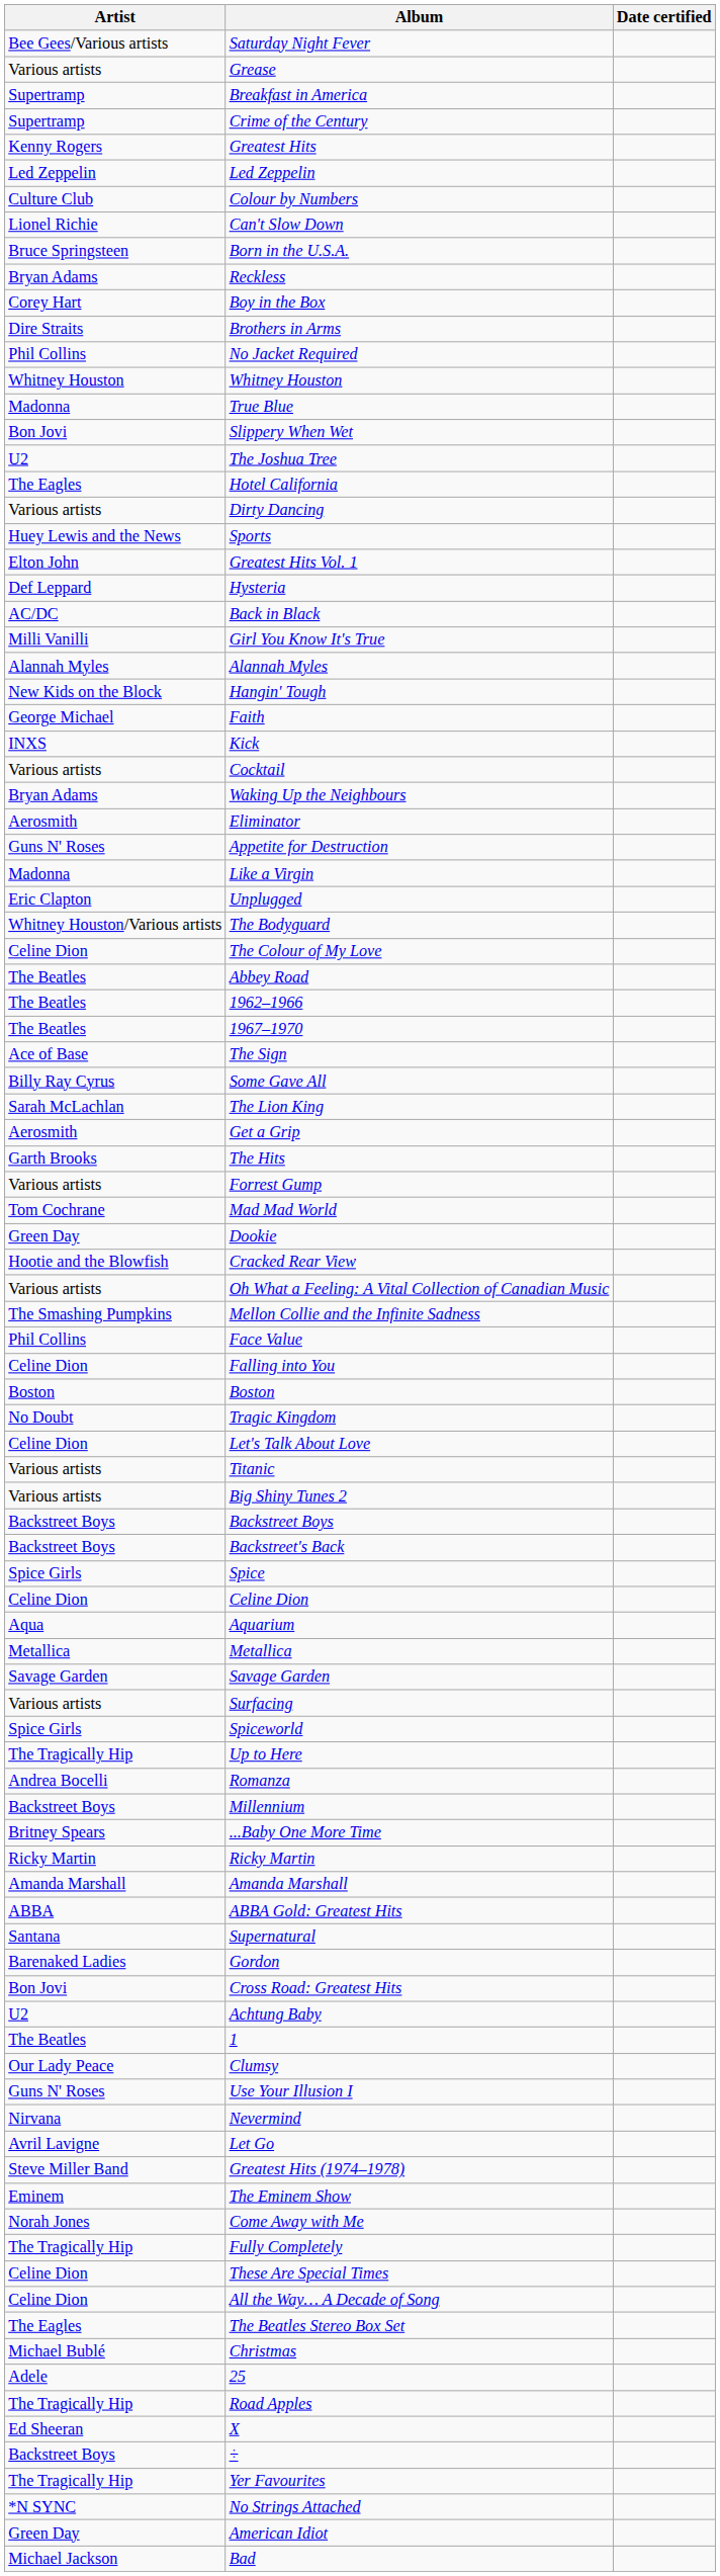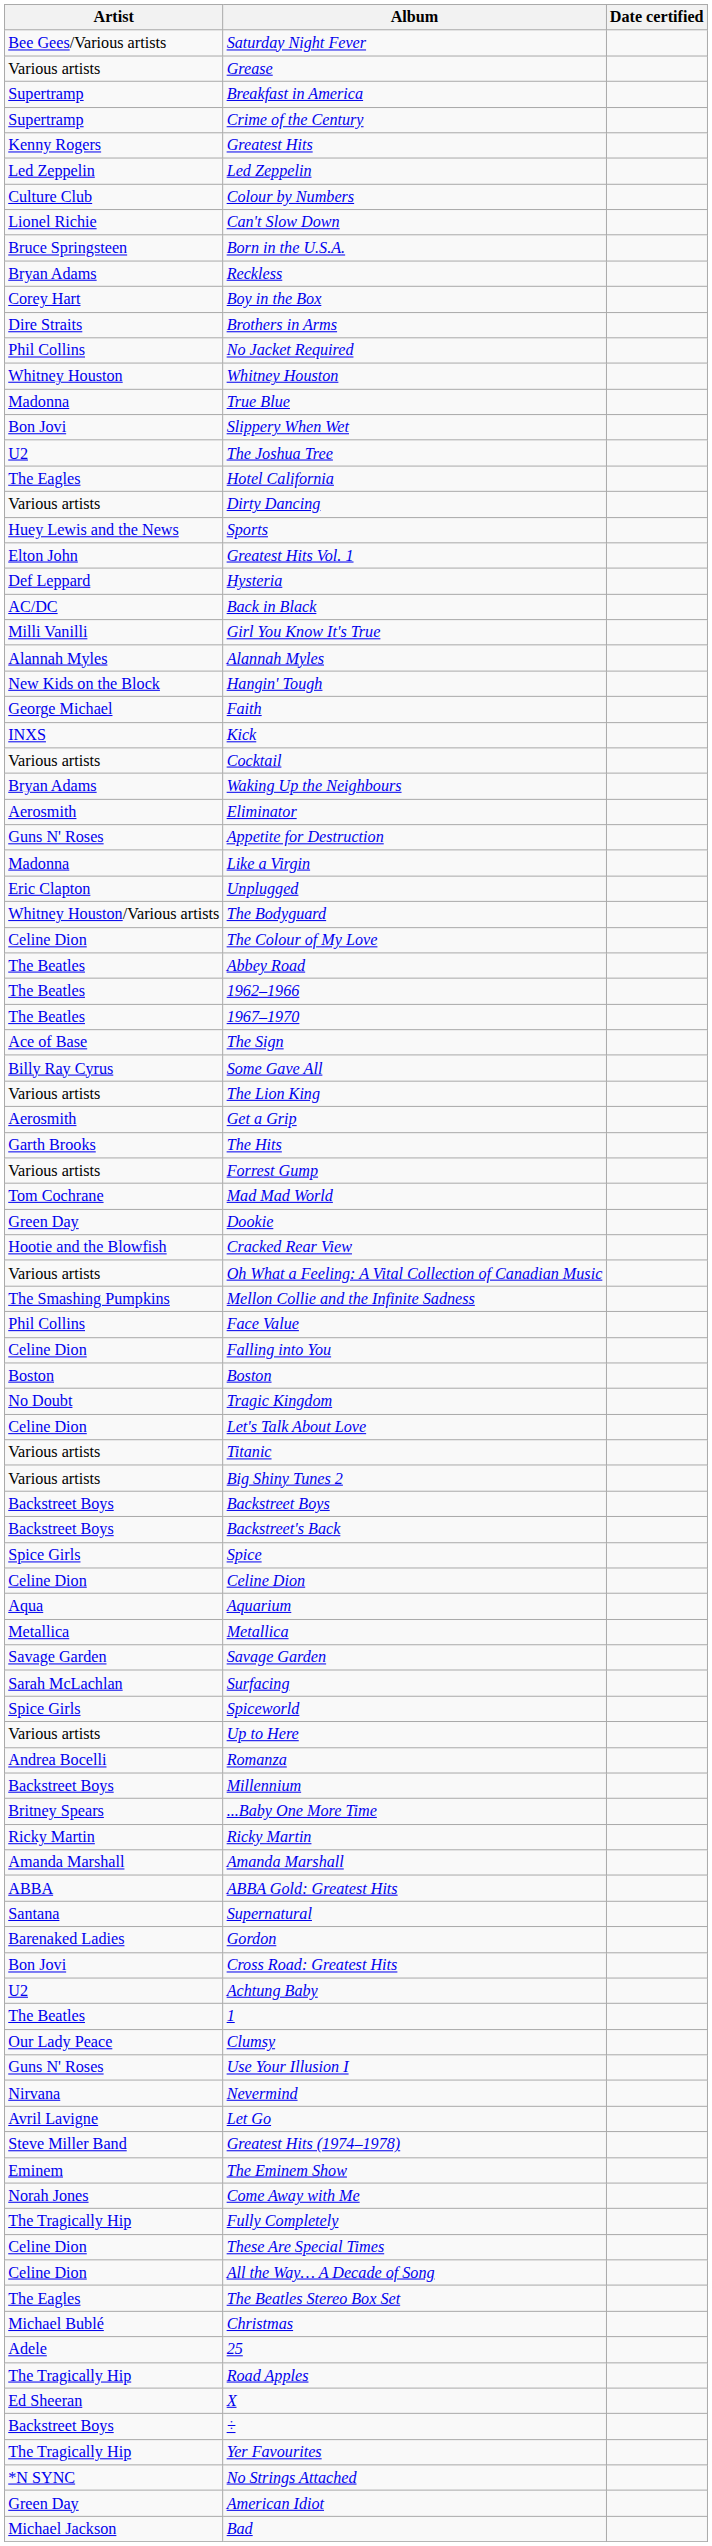 <table class="wikitable sortable">
 <tr>
 <th>Artist</th>
 <th>Album</th>
 <th>Date certified</th>
 </tr>
 <tr>
 <td><a href='#'>Bee Gees</a>/Various artists</td>
 <td><em><a href='#'>Saturday Night Fever</a></em></td>
 <td></td>
 </tr>
 <tr>
 <td>Various artists</td>
 <td><em><a href='#'>Grease</a></em></td>
 <td></td>
 </tr>
 <tr>
 <td><a href='#'>Supertramp</a></td>
 <td><em><a href='#'>Breakfast in America</a></em></td>
 <td></td>
 </tr>
 <tr>
 <td><a href='#'>Supertramp</a></td>
 <td><em><a href='#'>Crime of the Century</a></em></td>
 <td></td>
 </tr>
 <tr>
 <td><a href='#'>Kenny Rogers</a></td>
 <td><em><a href='#'>Greatest Hits</a></em></td>
 <td></td>
 </tr>
 <tr>
 <td><a href='#'>Led Zeppelin</a></td>
 <td><em><a href='#'>Led Zeppelin</a></em></td>
 <td></td>
 </tr>
 <tr>
 <td><a href='#'>Culture Club</a></td>
 <td><em><a href='#'>Colour by Numbers</a></em></td>
 <td></td>
 </tr>
 <tr>
 <td><a href='#'>Lionel Richie</a></td>
 <td><em><a href='#'>Can't Slow Down</a></em></td>
 <td></td>
 </tr>
 <tr>
 <td><a href='#'>Bruce Springsteen</a></td>
 <td><em><a href='#'>Born in the U.S.A.</a></em></td>
 <td></td>
 </tr>
 <tr>
 <td><a href='#'>Bryan Adams</a></td>
 <td><em><a href='#'>Reckless</a></em></td>
 <td></td>
 </tr>
 <tr>
 <td><a href='#'>Corey Hart</a></td>
 <td><em><a href='#'>Boy in the Box</a></em></td>
 <td></td>
 </tr>
 <tr>
 <td><a href='#'>Dire Straits</a></td>
 <td><em><a href='#'>Brothers in Arms</a></em></td>
 <td></td>
 </tr>
 <tr>
 <td><a href='#'>Phil Collins</a></td>
 <td><em><a href='#'>No Jacket Required</a></em></td>
 <td></td>
 </tr>
 <tr>
 <td><a href='#'>Whitney Houston</a></td>
 <td><em><a href='#'>Whitney Houston</a></em></td>
 <td></td>
 </tr>
 <tr>
 <td><a href='#'>Madonna</a></td>
 <td><em><a href='#'>True Blue</a></em></td>
 <td></td>
 </tr>
 <tr>
 <td><a href='#'>Bon Jovi</a></td>
 <td><em><a href='#'>Slippery When Wet</a></em></td>
 <td></td>
 </tr>
 <tr>
 <td><a href='#'>U2</a></td>
 <td><em><a href='#'>The Joshua Tree</a></em></td>
 <td></td>
 </tr>
 <tr>
 <td><a href='#'>The Eagles</a></td>
 <td><em><a href='#'>Hotel California</a></em></td>
 <td></td>
 </tr>
 <tr>
 <td>Various artists</td>
 <td><em><a href='#'>Dirty Dancing</a></em></td>
 <td></td>
 </tr>
 <tr>
 <td><a href='#'>Huey Lewis and the News</a></td>
 <td><em><a href='#'>Sports</a></em></td>
 <td></td>
 </tr>
 <tr>
 <td><a href='#'>Elton John</a></td>
 <td><em><a href='#'>Greatest Hits Vol. 1</a></em></td>
 <td></td>
 </tr>
 <tr>
 <td><a href='#'>Def Leppard</a></td>
 <td><em><a href='#'>Hysteria</a></em></td>
 <td></td>
 </tr>
 <tr>
 <td><a href='#'>AC/DC</a></td>
 <td><em><a href='#'>Back in Black</a></em></td>
 <td></td>
 </tr>
 <tr>
 <td><a href='#'>Milli Vanilli</a></td>
 <td><em><a href='#'>Girl You Know It's True</a></em></td>
 <td></td>
 </tr>
 <tr>
 <td><a href='#'>Alannah Myles</a></td>
 <td><em><a href='#'>Alannah Myles</a></em></td>
 <td></td>
 </tr>
 <tr>
 <td><a href='#'>New Kids on the Block</a></td>
 <td><em><a href='#'>Hangin' Tough</a></em></td>
 <td></td>
 </tr>
 <tr>
 <td><a href='#'>George Michael</a></td>
 <td><em><a href='#'>Faith</a></em></td>
 <td></td>
 </tr>
 <tr>
 <td><a href='#'>INXS</a></td>
 <td><em><a href='#'>Kick</a></em></td>
 <td></td>
 </tr>
 <tr>
 <td>Various artists</td>
 <td><em><a href='#'>Cocktail</a></em></td>
 <td></td>
 </tr>
 <tr>
 <td><a href='#'>Bryan Adams</a></td>
 <td><em><a href='#'>Waking Up the Neighbours</a></em></td>
 <td></td>
 </tr>
 <tr>
 <td><a href='#'>Aerosmith</a></td>
 <td><em><a href='#'>Eliminator</a></em></td>
 <td></td>
 </tr>
 <tr>
 <td><a href='#'>Guns N' Roses</a></td>
 <td><em><a href='#'>Appetite for Destruction</a></em></td>
 <td></td>
 </tr>
 <tr>
 <td><a href='#'>Madonna</a></td>
 <td><em><a href='#'>Like a Virgin</a></em></td>
 <td></td>
 </tr>
 <tr>
 <td><a href='#'>Eric Clapton</a></td>
 <td><em><a href='#'>Unplugged</a></em></td>
 <td></td>
 </tr>
 <tr>
 <td><a href='#'>Whitney Houston</a>/Various artists</td>
 <td><em><a href='#'>The Bodyguard</a></em></td>
 <td></td>
 </tr>
 <tr>
 <td><a href='#'>Celine Dion</a></td>
 <td><em><a href='#'>The Colour of My Love</a></em></td>
 <td></td>
 </tr>
 <tr>
 <td><a href='#'>The Beatles</a></td>
 <td><em><a href='#'>Abbey Road</a></em></td>
 <td></td>
 </tr>
 <tr>
 <td><a href='#'>The Beatles</a></td>
 <td><em><a href='#'>1962–1966</a></em></td>
 <td></td>
 </tr>
 <tr>
 <td><a href='#'>The Beatles</a></td>
 <td><em><a href='#'>1967–1970</a></em></td>
 <td></td>
 </tr>
 <tr>
 <td><a href='#'>Ace of Base</a></td>
 <td><em><a href='#'>The Sign</a></em></td>
 <td></td>
 </tr>
 <tr>
 <td><a href='#'>Billy Ray Cyrus</a></td>
 <td><em><a href='#'>Some Gave All</a></em></td>
 <td></td>
 </tr>
 <tr>
-<td><a href='#'>Sarah McLachlan</a></td>
+<td>Various artists</td>
 <td><em><a href='#'>The Lion King</a></em></td>
 <td></td>
 </tr>
 <tr>
 <td><a href='#'>Aerosmith</a></td>
 <td><em><a href='#'>Get a Grip</a></em></td>
 <td></td>
 </tr>
 <tr>
 <td><a href='#'>Garth Brooks</a></td>
 <td><em><a href='#'>The Hits</a></em></td>
 <td></td>
 </tr>
 <tr>
 <td>Various artists</td>
 <td><em><a href='#'>Forrest Gump</a></em></td>
 <td></td>
 </tr>
 <tr>
 <td><a href='#'>Tom Cochrane</a></td>
 <td><em><a href='#'>Mad Mad World</a></em></td>
 <td></td>
 </tr>
 <tr>
 <td><a href='#'>Green Day</a></td>
 <td><em><a href='#'>Dookie</a></em></td>
 <td></td>
 </tr>
 <tr>
 <td><a href='#'>Hootie and the Blowfish</a></td>
 <td><em><a href='#'>Cracked Rear View</a></em></td>
 <td></td>
 </tr>
 <tr>
 <td>Various artists</td>
 <td><em><a href='#'>Oh What a Feeling: A Vital Collection of Canadian Music</a></em></td>
 <td></td>
 </tr>
 <tr>
 <td><a href='#'>The Smashing Pumpkins</a></td>
 <td><em><a href='#'>Mellon Collie and the Infinite Sadness</a></em></td>
 <td></td>
 </tr>
 <tr>
 <td><a href='#'>Phil Collins</a></td>
 <td><em><a href='#'>Face Value</a></em></td>
 <td></td>
 </tr>
 <tr>
 <td><a href='#'>Celine Dion</a></td>
 <td><em><a href='#'>Falling into You</a></em></td>
 <td></td>
 </tr>
 <tr>
 <td><a href='#'>Boston</a></td>
 <td><em><a href='#'>Boston</a></em></td>
 <td></td>
 </tr>
 <tr>
 <td><a href='#'>No Doubt</a></td>
 <td><em><a href='#'>Tragic Kingdom</a></em></td>
 <td></td>
 </tr>
 <tr>
 <td><a href='#'>Celine Dion</a></td>
 <td><em><a href='#'>Let's Talk About Love</a></em></td>
 <td></td>
 </tr>
 <tr>
 <td>Various artists</td>
 <td><em><a href='#'>Titanic</a></em></td>
 <td></td>
 </tr>
 <tr>
 <td>Various artists</td>
 <td><em><a href='#'>Big Shiny Tunes 2</a></em></td>
 <td></td>
 </tr>
 <tr>
 <td><a href='#'>Backstreet Boys</a></td>
 <td><em><a href='#'>Backstreet Boys</a></em></td>
 <td></td>
 </tr>
 <tr>
 <td><a href='#'>Backstreet Boys</a></td>
 <td><em><a href='#'>Backstreet's Back</a></em></td>
 <td></td>
 </tr>
 <tr>
 <td><a href='#'>Spice Girls</a></td>
 <td><em><a href='#'>Spice</a></em></td>
 <td></td>
 </tr>
 <tr>
 <td><a href='#'>Celine Dion</a></td>
 <td><em><a href='#'>Celine Dion</a></em></td>
 <td></td>
 </tr>
 <tr>
 <td><a href='#'>Aqua</a></td>
 <td><em><a href='#'>Aquarium</a></em></td>
 <td></td>
 </tr>
 <tr>
 <td><a href='#'>Metallica</a></td>
 <td><em><a href='#'>Metallica</a></em></td>
 <td></td>
 </tr>
 <tr>
 <td><a href='#'>Savage Garden</a></td>
 <td><em><a href='#'>Savage Garden</a></em></td>
 <td></td>
 </tr>
 <tr>
-<td>Various artists</td>
+<td><a href='#'>Sarah McLachlan</a></td>
 <td><em><a href='#'>Surfacing</a></em></td>
 <td></td>
 </tr>
 <tr>
 <td><a href='#'>Spice Girls</a></td>
 <td><em><a href='#'>Spiceworld</a></em></td>
 <td></td>
 </tr>
 <tr>
-<td><a href='#'>The Tragically Hip</a></td>
+<td>Various artists</td>
 <td><em><a href='#'>Up to Here</a></em></td>
 <td></td>
 </tr>
 <tr>
 <td><a href='#'>Andrea Bocelli</a></td>
 <td><em><a href='#'>Romanza</a></em></td>
 <td></td>
 </tr>
 <tr>
 <td><a href='#'>Backstreet Boys</a></td>
 <td><em><a href='#'>Millennium</a></em></td>
 <td></td>
 </tr>
 <tr>
 <td><a href='#'>Britney Spears</a></td>
 <td><em><a href='#'>...Baby One More Time</a></em></td>
 <td></td>
 </tr>
 <tr>
 <td><a href='#'>Ricky Martin</a></td>
 <td><em><a href='#'>Ricky Martin</a></em></td>
 <td></td>
 </tr>
 <tr>
 <td><a href='#'>Amanda Marshall</a></td>
 <td><em><a href='#'>Amanda Marshall</a></em></td>
 <td></td>
 </tr>
 <tr>
 <td><a href='#'>ABBA</a></td>
 <td><em><a href='#'>ABBA Gold: Greatest Hits</a></em></td>
 <td></td>
 </tr>
 <tr>
 <td><a href='#'>Santana</a></td>
 <td><em><a href='#'>Supernatural</a></em></td>
 <td></td>
 </tr>
 <tr>
 <td><a href='#'>Barenaked Ladies</a></td>
 <td><em><a href='#'>Gordon</a></em></td>
 <td></td>
 </tr>
 <tr>
 <td><a href='#'>Bon Jovi</a></td>
 <td><em><a href='#'>Cross Road: Greatest Hits</a></em></td>
 <td></td>
 </tr>
 <tr>
 <td><a href='#'>U2</a></td>
 <td><em><a href='#'>Achtung Baby</a></em></td>
 <td></td>
 </tr>
 <tr>
 <td><a href='#'>The Beatles</a></td>
 <td><em><a href='#'>1</a></em></td>
 <td></td>
 </tr>
 <tr>
 <td><a href='#'>Our Lady Peace</a></td>
 <td><em><a href='#'>Clumsy</a></em></td>
 <td></td>
 </tr>
 <tr>
 <td><a href='#'>Guns N' Roses</a></td>
 <td><em><a href='#'>Use Your Illusion I</a></em></td>
 <td></td>
 </tr>
 <tr>
 <td><a href='#'>Nirvana</a></td>
 <td><em><a href='#'>Nevermind</a></em></td>
 <td></td>
 </tr>
 <tr>
 <td><a href='#'>Avril Lavigne</a></td>
 <td><em><a href='#'>Let Go</a></em></td>
 <td></td>
 </tr>
 <tr>
 <td><a href='#'>Steve Miller Band</a></td>
 <td><em><a href='#'>Greatest Hits (1974–1978)</a></em></td>
 <td></td>
 </tr>
 <tr>
 <td><a href='#'>Eminem</a></td>
 <td><em><a href='#'>The Eminem Show</a></em></td>
 <td></td>
 </tr>
 <tr>
 <td><a href='#'>Norah Jones</a></td>
 <td><em><a href='#'>Come Away with Me</a></em></td>
 <td></td>
 </tr>
 <tr>
 <td><a href='#'>The Tragically Hip</a></td>
 <td><em><a href='#'>Fully Completely</a></em></td>
 <td></td>
 </tr>
 <tr>
 <td><a href='#'>Celine Dion</a></td>
 <td><em><a href='#'>These Are Special Times</a></em></td>
 <td></td>
 </tr>
 <tr>
 <td><a href='#'>Celine Dion</a></td>
 <td><em><a href='#'>All the Way… A Decade of Song</a></em></td>
 <td></td>
 </tr>
 <tr>
 <td><a href='#'>The Eagles</a></td>
 <td><em><a href='#'>The Beatles Stereo Box Set</a></em></td>
 <td></td>
 </tr>
 <tr>
 <td><a href='#'>Michael Bublé</a></td>
 <td><em><a href='#'>Christmas</a></em></td>
 <td></td>
 </tr>
 <tr>
 <td><a href='#'>Adele</a></td>
 <td><em><a href='#'>25</a></em></td>
 <td></td>
 </tr>
 <tr>
 <td><a href='#'>The Tragically Hip</a></td>
 <td><em><a href='#'>Road Apples</a></em></td>
 <td></td>
 </tr>
 <tr>
 <td><a href='#'>Ed Sheeran</a></td>
 <td><em><a href='#'>X</a></em></td>
 <td></td>
 </tr>
 <tr>
 <td><a href='#'>Backstreet Boys</a></td>
 <td><em><a href='#'>÷</a></em></td>
 <td></td>
 </tr>
 <tr>
 <td><a href='#'>The Tragically Hip</a></td>
 <td><em><a href='#'>Yer Favourites</a></em></td>
 <td></td>
 </tr>
 <tr>
 <td><a href='#'>*N SYNC</a></td>
 <td><em><a href='#'>No Strings Attached</a></em></td>
 <td></td>
 </tr>
 <tr>
 <td><a href='#'>Green Day</a></td>
 <td><em><a href='#'>American Idiot</a></em></td>
 <td></td>
 </tr>
 <tr>
 <td><a href='#'>Michael Jackson</a></td>
 <td><em><a href='#'>Bad</a></em></td>
 <td></td>
 </tr>
 </table>
